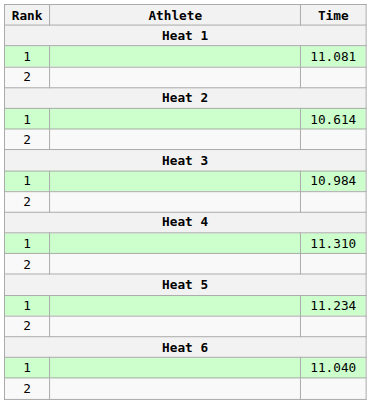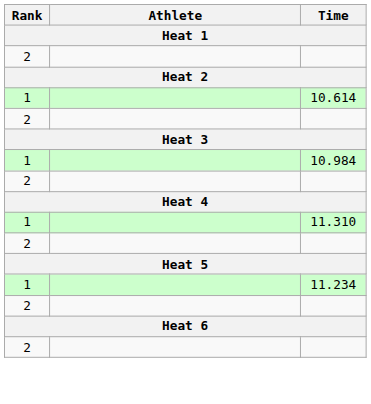 <table class=wikitable style="text-align:center">
 <tr>
 <th width=40>Rank</th>
 <th width=250>Athlete</th>
 <th width=60>Time</th>
 </tr>
 <tr>
 <th colspan=3>Heat 1</th>
-</tr>
-<tr bgcolor="ccffcc">
-<td>1</td>
-<td align=left></td>
-<td>11.081</td>
 </tr>
 <tr>
 <td>2</td>
 <td align=left></td>
 <td></td>
 </tr>
 <tr>
 <th colspan=3>Heat 2</th>
 </tr>
 <tr bgcolor="ccffcc">
 <td>1</td>
 <td align=left></td>
 <td>10.614</td>
 </tr>
 <tr>
 <td>2</td>
 <td align=left></td>
 <td></td>
 </tr>
 <tr>
 <th colspan=3>Heat 3</th>
 </tr>
 <tr bgcolor="ccffcc">
 <td>1</td>
 <td align=left></td>
 <td>10.984</td>
 </tr>
 <tr>
 <td>2</td>
 <td align=left></td>
 <td></td>
 </tr>
 <tr>
 <th colspan=3>Heat 4</th>
 </tr>
 <tr bgcolor="ccffcc">
 <td>1</td>
 <td align=left></td>
 <td>11.310</td>
 </tr>
 <tr>
 <td>2</td>
 <td align=left></td>
 <td></td>
 </tr>
 <tr>
 <th colspan=3>Heat 5</th>
 </tr>
 <tr bgcolor="ccffcc">
 <td>1</td>
 <td align=left></td>
 <td>11.234</td>
 </tr>
 <tr>
 <td>2</td>
 <td align=left></td>
 <td></td>
 </tr>
 <tr>
 <th colspan=3>Heat 6</th>
 </tr>
-<tr bgcolor="ccffcc">
-<td>1</td>
-<td align=left></td>
-<td>11.040</td>
-</tr>
 <tr>
 <td>2</td>
 <td align=left></td>
 <td></td>
 </tr>
 </table>
